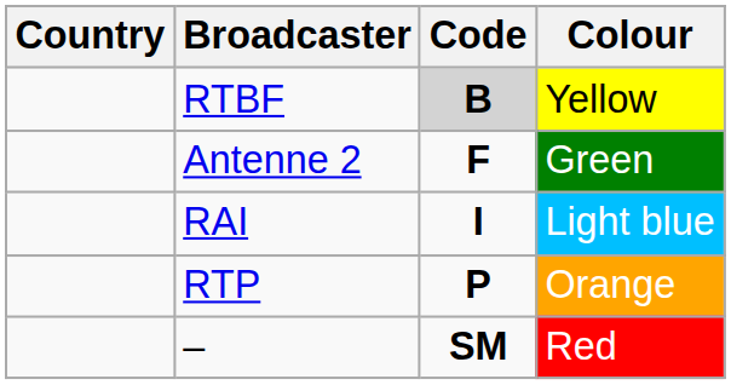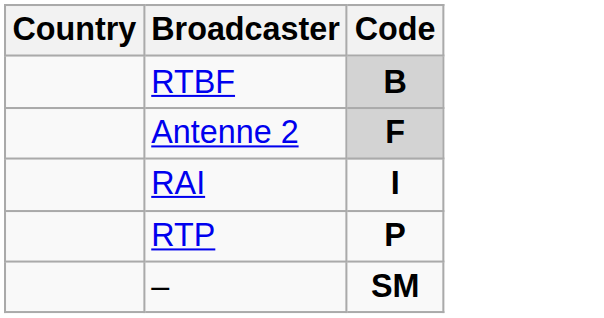 <table class="wikitable sortable">
 <tr>
 <th>Country</th>
 <th>Broadcaster</th>
 <th>Code</th>
-<th>Colour</th>
 </tr>
 <tr>
 <td></td>
 <td><a href='#'>RTBF</a></td>
 <td align="center" style="background: lightgrey;"><strong>B</strong></td>
-<td style="background:yellow">Yellow</td>
 </tr>
 <tr>
 <td></td>
 <td><a href='#'>Antenne 2</a></td>
-<td align="center"><strong>F</strong></td>
-<td style="background:green; color: white">Green</td>
+<td align="center" style="background: lightgrey;"><strong>F</strong></td>
 </tr>
 <tr>
 <td></td>
 <td><a href='#'>RAI</a></td>
 <td align="center"><strong>I</strong></td>
-<td style="background:deepskyblue; color: white">Light blue</td>
 </tr>
 <tr>
 <td></td>
 <td><a href='#'>RTP</a></td>
 <td align="center"><strong>P</strong></td>
-<td style="background:orange; color: white">Orange</td>
 </tr>
 <tr>
 <td></td>
 <td>–</td>
 <td align="center"><strong>SM</strong></td>
-<td style="background:red; color: white">Red</td>
 </tr>
 </table>
